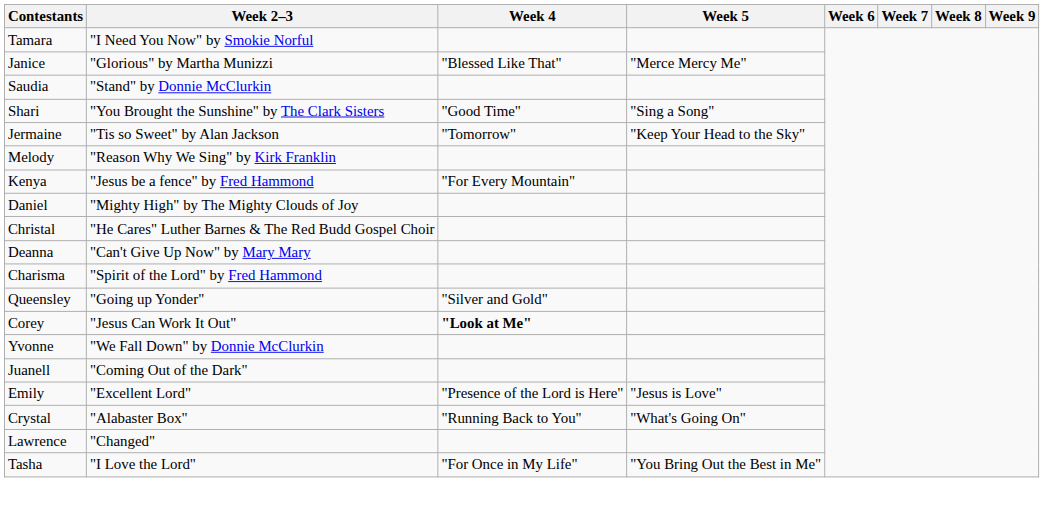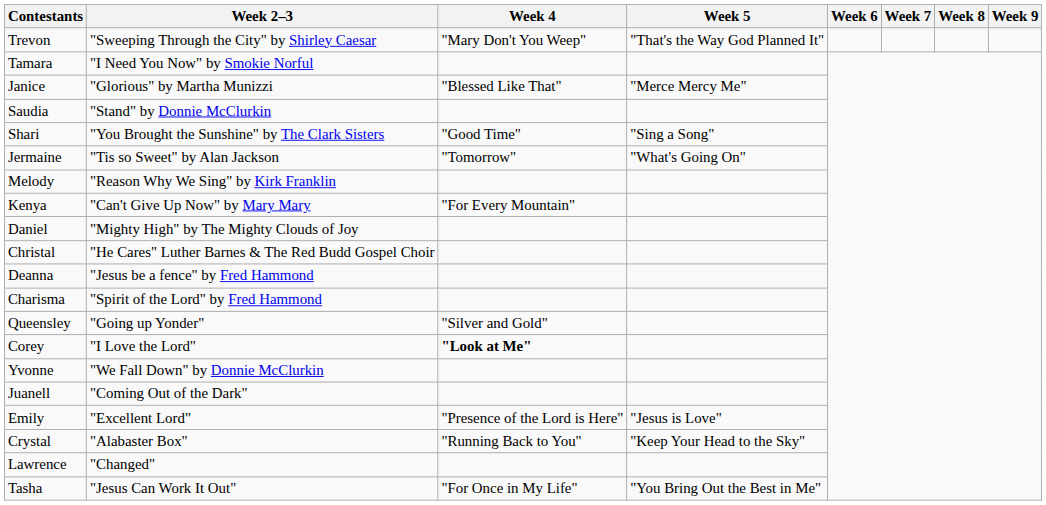 <table class="wikitable">
 <tr>
 <th>Contestants</th>
 <th>Week 2–3</th>
 <th>Week 4</th>
 <th>Week 5</th>
 <th>Week 6</th>
 <th>Week 7</th>
 <th>Week 8</th>
 <th>Week 9</th>
+</tr>
+<tr>
+<td>Trevon</td>
+<td>"Sweeping Through the City" by <a href='#'>Shirley Caesar</a></td>
+<td>"Mary Don't You Weep"</td>
+<td>"That's the Way God Planned It"</td>
+<td></td>
+<td></td>
+<td></td>
+<td></td>
 </tr>
 <tr>
 <td>Tamara</td>
 <td>"I Need You Now" by <a href='#'>Smokie Norful</a></td>
 <td></td>
 <td></td>
 </tr>
 <tr>
 <td>Janice</td>
 <td>"Glorious" by Martha Munizzi</td>
 <td>"Blessed Like That"</td>
 <td>"Merce Mercy Me"</td>
 </tr>
 <tr>
 <td>Saudia</td>
 <td>"Stand" by <a href='#'>Donnie McClurkin</a></td>
 <td></td>
 <td></td>
 </tr>
 <tr>
 <td>Shari</td>
 <td>"You Brought the Sunshine" by <a href='#'>The Clark Sisters</a></td>
 <td>"Good Time"</td>
 <td>"Sing a Song"</td>
 </tr>
 <tr>
 <td>Jermaine</td>
 <td>"Tis so Sweet" by Alan Jackson</td>
 <td>"Tomorrow"</td>
-<td>"Keep Your Head to the Sky"</td>
+<td>"What's Going On"</td>
 </tr>
 <tr>
 <td>Melody</td>
 <td>"Reason Why We Sing" by <a href='#'>Kirk Franklin</a></td>
 <td></td>
 <td></td>
 </tr>
 <tr>
 <td>Kenya</td>
-<td>"Jesus be a fence" by <a href='#'>Fred Hammond</a></td>
+<td>"Can't Give Up Now" by <a href='#'>Mary Mary</a></td>
 <td>"For Every Mountain"</td>
 <td></td>
 </tr>
 <tr>
 <td>Daniel</td>
 <td>"Mighty High" by The Mighty Clouds of Joy</td>
 <td></td>
 <td></td>
 </tr>
 <tr>
 <td>Christal</td>
 <td>"He Cares" Luther Barnes & The Red Budd Gospel Choir</td>
 <td></td>
 <td></td>
 </tr>
 <tr>
 <td>Deanna</td>
-<td>"Can't Give Up Now" by <a href='#'>Mary Mary</a></td>
+<td>"Jesus be a fence" by <a href='#'>Fred Hammond</a></td>
 <td></td>
 <td></td>
 </tr>
 <tr>
 <td>Charisma</td>
 <td>"Spirit of the Lord" by <a href='#'>Fred Hammond</a></td>
 <td></td>
 <td></td>
 </tr>
 <tr>
 <td>Queensley</td>
 <td>"Going up Yonder"</td>
 <td>"Silver and Gold"</td>
 <td></td>
 </tr>
 <tr>
 <td>Corey</td>
-<td>"Jesus Can Work It Out"</td>
+<td>"I Love the Lord"</td>
 <td><strong>"Look at Me"</strong></td>
 <td></td>
 </tr>
 <tr>
 <td>Yvonne</td>
 <td>"We Fall Down" by <a href='#'>Donnie McClurkin</a></td>
 <td></td>
 <td></td>
 </tr>
 <tr>
 <td>Juanell</td>
 <td>"Coming Out of the Dark"</td>
 <td></td>
 <td></td>
 </tr>
 <tr>
 <td>Emily</td>
 <td>"Excellent Lord"</td>
 <td>"Presence of the Lord is Here"</td>
 <td>"Jesus is Love"</td>
 </tr>
 <tr>
 <td>Crystal</td>
 <td>"Alabaster Box"</td>
 <td>"Running Back to You"</td>
-<td>"What's Going On"</td>
+<td>"Keep Your Head to the Sky"</td>
 </tr>
 <tr>
 <td>Lawrence</td>
 <td>"Changed"</td>
 <td></td>
 <td></td>
 </tr>
 <tr>
 <td>Tasha</td>
-<td>"I Love the Lord"</td>
+<td>"Jesus Can Work It Out"</td>
 <td>"For Once in My Life"</td>
 <td>"You Bring Out the Best in Me"</td>
 </tr>
 </table>
